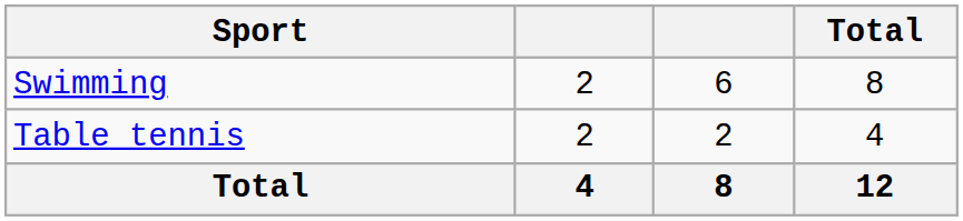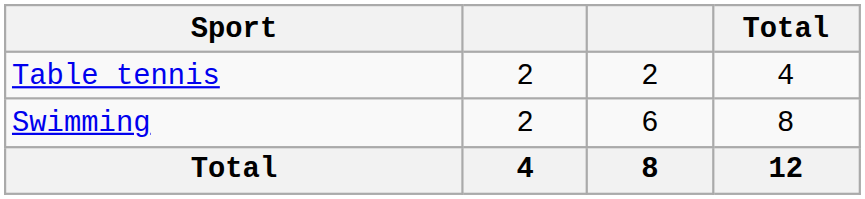 <table class="wikitable" style="text-align:center;">
 <tr>
 <th width=200>Sport</th>
 <th width=50></th>
 <th width=50></th>
 <th width=60>Total</th>
 </tr>
 <tr>
+<td align=left><a href='#'>Table tennis</a></td>
+<td>2</td>
+<td>2</td>
+<td>4</td>
+</tr>
+<tr>
 <td align=left><a href='#'>Swimming</a></td>
 <td>2</td>
 <td>6</td>
 <td>8</td>
-</tr>
-<tr>
-<td align=left><a href='#'>Table tennis</a></td>
-<td>2</td>
-<td>2</td>
-<td>4</td>
 </tr>
 <tr>
 <th>Total</th>
 <th>4</th>
 <th>8</th>
 <th>12</th>
 </tr>
 </table>
